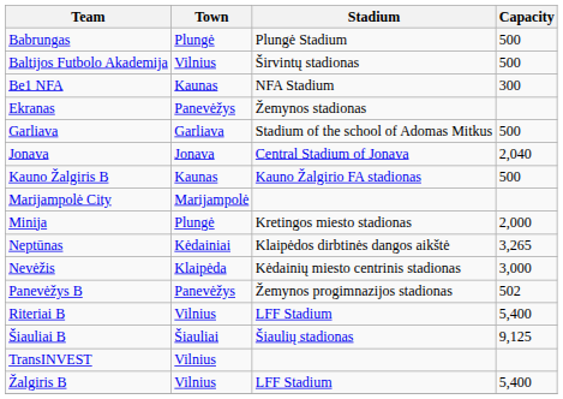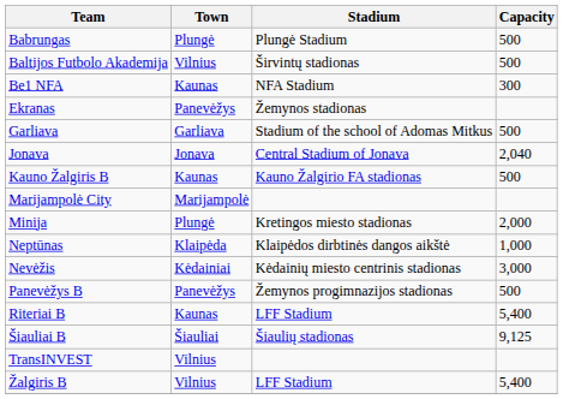 <table class="wikitable sortable">
 <tr>
 <th>Team</th>
 <th>Town</th>
 <th>Stadium</th>
 <th>Capacity</th>
 </tr>
 <tr>
 <td><a href='#'>Babrungas</a></td>
 <td><a href='#'>Plungė</a></td>
 <td>Plungė Stadium</td>
 <td>500</td>
 </tr>
 <tr>
 <td><a href='#'>Baltijos Futbolo Akademija</a></td>
 <td><a href='#'>Vilnius</a></td>
 <td>Širvintų stadionas</td>
 <td>500</td>
 </tr>
 <tr>
 <td><a href='#'>Be1 NFA</a></td>
 <td><a href='#'>Kaunas</a></td>
 <td>NFA Stadium</td>
 <td>300</td>
 </tr>
 <tr>
 <td><a href='#'>Ekranas</a></td>
 <td><a href='#'>Panevėžys</a></td>
 <td>Žemynos stadionas</td>
 <td></td>
 </tr>
 <tr>
 <td><a href='#'>Garliava</a></td>
 <td><a href='#'>Garliava</a></td>
 <td>Stadium of the school of Adomas Mitkus</td>
 <td>500</td>
 </tr>
 <tr>
 <td><a href='#'>Jonava</a></td>
 <td><a href='#'>Jonava</a></td>
 <td><a href='#'>Central Stadium of Jonava</a></td>
 <td>2,040</td>
 </tr>
 <tr>
 <td><a href='#'>Kauno Žalgiris B</a></td>
 <td><a href='#'>Kaunas</a></td>
 <td><a href='#'>Kauno Žalgirio FA stadionas</a></td>
 <td>500</td>
 </tr>
 <tr>
 <td><a href='#'>Marijampolė City</a></td>
 <td><a href='#'>Marijampolė</a></td>
 <td></td>
 <td></td>
 </tr>
 <tr>
 <td><a href='#'>Minija</a></td>
 <td><a href='#'>Plungė</a></td>
 <td>Kretingos miesto stadionas</td>
 <td>2,000</td>
 </tr>
 <tr>
 <td><a href='#'>Neptūnas</a></td>
-<td><a href='#'>Kėdainiai</a></td>
+<td><a href='#'>Klaipėda</a></td>
 <td>Klaipėdos dirbtinės dangos aikštė</td>
-<td>3,265</td>
+<td>1,000</td>
 </tr>
 <tr>
 <td><a href='#'>Nevėžis</a></td>
-<td><a href='#'>Klaipėda</a></td>
+<td><a href='#'>Kėdainiai</a></td>
 <td>Kėdainių miesto centrinis stadionas</td>
 <td>3,000</td>
 </tr>
 <tr>
 <td><a href='#'>Panevėžys B</a></td>
 <td><a href='#'>Panevėžys</a></td>
 <td>Žemynos progimnazijos stadionas</td>
-<td>502</td>
+<td>500</td>
 </tr>
 <tr>
 <td><a href='#'>Riteriai B</a></td>
-<td><a href='#'>Vilnius</a></td>
+<td><a href='#'>Kaunas</a></td>
 <td><a href='#'>LFF Stadium</a></td>
 <td>5,400</td>
 </tr>
 <tr>
 <td><a href='#'>Šiauliai B</a></td>
 <td><a href='#'>Šiauliai</a></td>
 <td><a href='#'>Šiaulių stadionas</a></td>
 <td>9,125</td>
 </tr>
 <tr>
 <td><a href='#'>TransINVEST</a></td>
 <td><a href='#'>Vilnius</a></td>
 <td></td>
 <td></td>
 </tr>
 <tr>
 <td><a href='#'>Žalgiris B</a></td>
 <td><a href='#'>Vilnius</a></td>
 <td><a href='#'>LFF Stadium</a></td>
 <td>5,400</td>
 </tr>
 <tr>
 </tr>
 </table>
